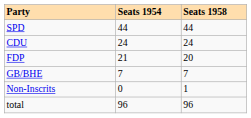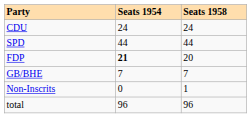 <table class="wikitable">
 <tr>
 <th style="background:#ffdead; width:175px; text-align:left;">Party</th>
 <th style="background:#ffdead; width:100px; text-align:left;">Seats 1954</th>
 <th style="background:#ffdead; width:100px; text-align:left;">Seats 1958</th>
 </tr>
 <tr>
+<td><a href='#'>CDU</a></td>
+<td>24</td>
+<td>24</td>
+</tr>
+<tr>
 <td><a href='#'>SPD</a></td>
 <td>44</td>
 <td>44</td>
 </tr>
 <tr>
-<td><a href='#'>CDU</a></td>
-<td>24</td>
-<td>24</td>
-</tr>
-<tr>
 <td><a href='#'>FDP</a></td>
-<td>21</td>
+<td><strong>21</strong></td>
 <td>20</td>
 </tr>
 <tr>
 <td><a href='#'>GB/BHE</a></td>
 <td>7</td>
 <td>7</td>
 </tr>
 <tr>
 <td><a href='#'>Non-Inscrits</a></td>
 <td>0</td>
 <td>1</td>
 </tr>
 <tr>
 <td>total</td>
 <td>96</td>
 <td>96</td>
 </tr>
 </table>
